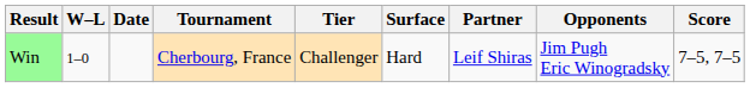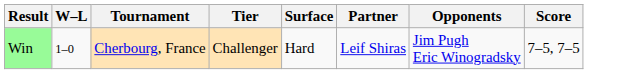 <table class="sortable wikitable">
 <tr>
 <th>Result</th>
 <th class="unsortable">W–L</th>
-<th>Date</th>
 <th>Tournament</th>
 <th>Tier</th>
 <th>Surface</th>
 <th>Partner</th>
 <th>Opponents</th>
 <th class="unsortable">Score</th>
 </tr>
 <tr>
 <td style="background:#98fb98;">Win</td>
 <td><small>1–0</small></td>
-<td></td>
 <td style="background:moccasin;"><a href='#'>Cherbourg</a>, France</td>
 <td style="background:moccasin;">Challenger</td>
 <td>Hard</td>
 <td> <a href='#'>Leif Shiras</a></td>
 <td> <a href='#'>Jim Pugh</a> <br>  <a href='#'>Eric Winogradsky</a></td>
 <td>7–5, 7–5</td>
 </tr>
 </table>
